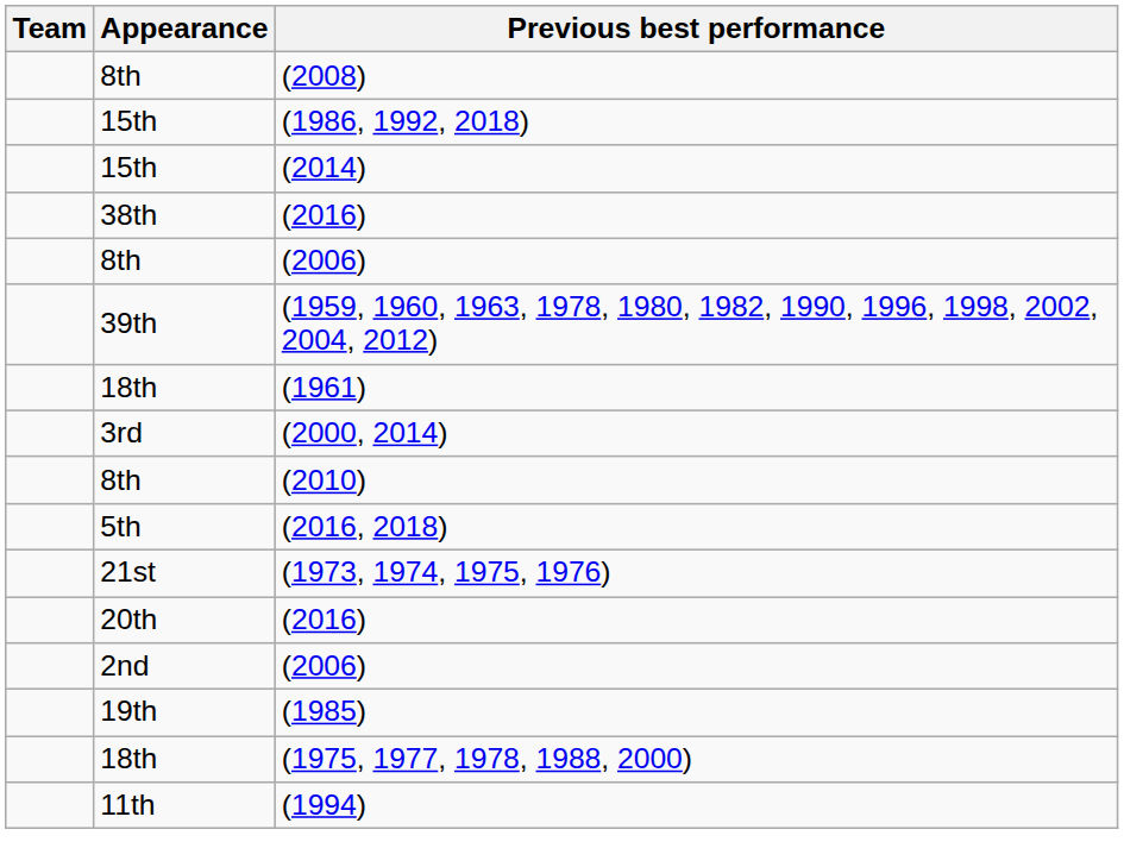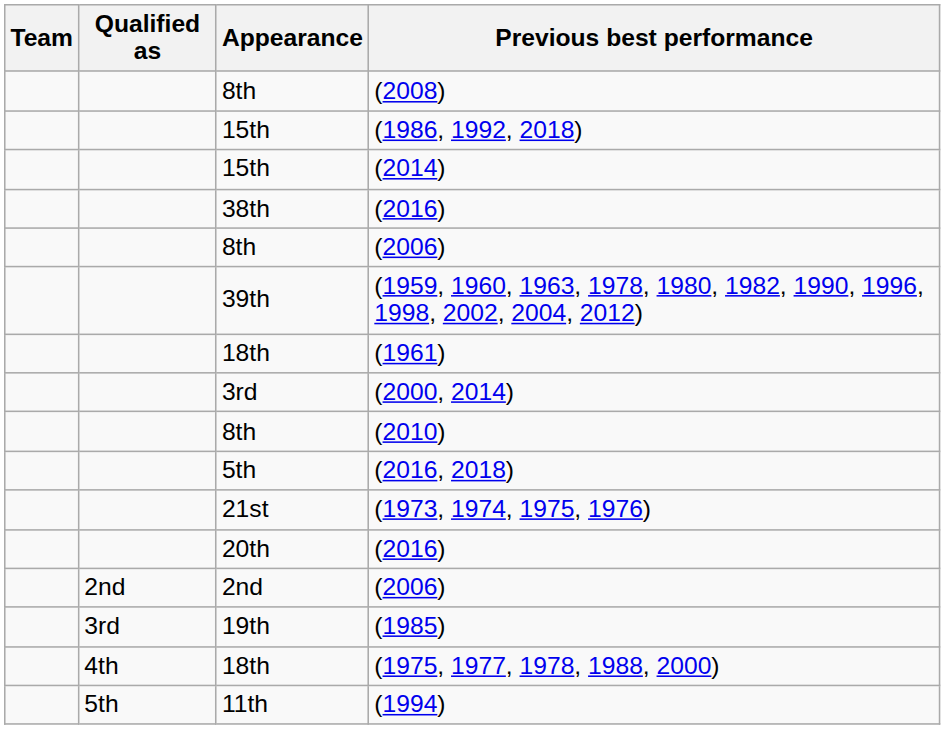 <table class="wikitable sortable">
 <tr>
 <th>Team</th>
+<th>Qualified as</th>
 <th data-sort-type="number">Appearance</th>
 <th>Previous best performance</th>
 </tr>
 <tr>
+<td></td>
 <td></td>
 <td>8th</td>
 <td> (<a href='#'>2008</a>)</td>
 </tr>
 <tr>
 <td></td>
+<td></td>
 <td>15th</td>
 <td> (<a href='#'>1986</a>, <a href='#'>1992</a>, <a href='#'>2018</a>)</td>
 </tr>
 <tr>
+<td></td>
 <td></td>
 <td>15th</td>
 <td> (<a href='#'>2014</a>)</td>
 </tr>
 <tr>
 <td></td>
+<td></td>
 <td>38th</td>
 <td> (<a href='#'>2016</a>)</td>
 </tr>
 <tr>
+<td></td>
 <td></td>
 <td>8th</td>
 <td> (<a href='#'>2006</a>)</td>
 </tr>
 <tr>
 <td></td>
+<td></td>
 <td>39th</td>
 <td> (<a href='#'>1959</a>, <a href='#'>1960</a>, <a href='#'>1963</a>, <a href='#'>1978</a>, <a href='#'>1980</a>, <a href='#'>1982</a>, <a href='#'>1990</a>, <a href='#'>1996</a>, <a href='#'>1998</a>, <a href='#'>2002</a>, <a href='#'>2004</a>, <a href='#'>2012</a>)</td>
 </tr>
 <tr>
+<td></td>
 <td></td>
 <td>18th</td>
 <td> (<a href='#'>1961</a>)</td>
 </tr>
 <tr>
 <td></td>
+<td></td>
 <td>3rd</td>
 <td> (<a href='#'>2000</a>, <a href='#'>2014</a>)</td>
 </tr>
 <tr>
+<td></td>
 <td></td>
 <td>8th</td>
 <td> (<a href='#'>2010</a>)</td>
 </tr>
 <tr>
 <td></td>
+<td></td>
 <td>5th</td>
 <td> (<a href='#'>2016</a>, <a href='#'>2018</a>)</td>
 </tr>
 <tr>
+<td></td>
 <td></td>
 <td>21st</td>
 <td> (<a href='#'>1973</a>, <a href='#'>1974</a>, <a href='#'>1975</a>, <a href='#'>1976</a>)</td>
 </tr>
 <tr>
 <td></td>
+<td></td>
 <td>20th</td>
 <td> (<a href='#'>2016</a>)</td>
 </tr>
 <tr>
 <td></td>
+<td>2nd </td>
 <td>2nd</td>
 <td> (<a href='#'>2006</a>)</td>
 </tr>
 <tr>
 <td></td>
+<td>3rd </td>
 <td>19th</td>
 <td> (<a href='#'>1985</a>)</td>
 </tr>
 <tr>
 <td></td>
+<td>4th </td>
 <td>18th</td>
 <td> (<a href='#'>1975</a>, <a href='#'>1977</a>, <a href='#'>1978</a>, <a href='#'>1988</a>, <a href='#'>2000</a>)</td>
 </tr>
 <tr>
 <td></td>
+<td>5th </td>
 <td>11th</td>
 <td> (<a href='#'>1994</a>)</td>
 </tr>
 </table>
